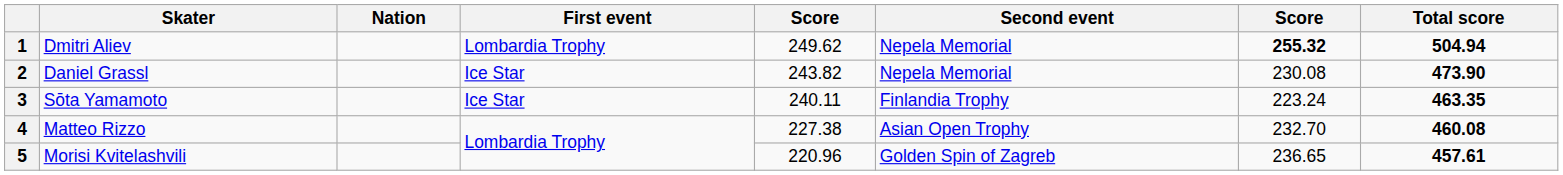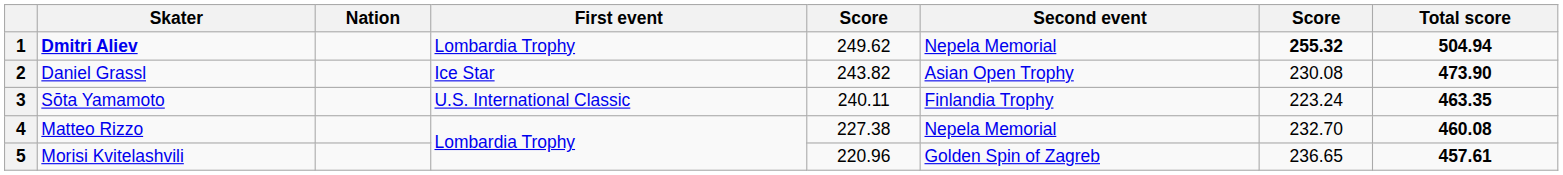 <table class="wikitable unsortable" style="text-align:left; width:90%">
 <tr>
 <th scope="col"></th>
 <th scope="col">Skater</th>
 <th scope="col">Nation</th>
 <th scope="col">First event</th>
 <th scope="col">Score</th>
 <th scope="col">Second event</th>
 <th scope="col">Score</th>
 <th scope="col">Total score</th>
 </tr>
 <tr>
 <th scope="row">1</th>
-<td><a href='#'>Dmitri Aliev</a></td>
+<td><strong><a href='#'>Dmitri Aliev</a></strong></td>
 <td></td>
 <td><a href='#'>Lombardia Trophy</a></td>
 <td style="text-align:center">249.62</td>
 <td><a href='#'>Nepela Memorial</a></td>
 <td style="text-align:center"><strong>255.32</strong></td>
 <td style="text-align:center"><strong>504.94</strong></td>
 </tr>
 <tr>
 <th scope="row">2</th>
 <td><a href='#'>Daniel Grassl</a></td>
 <td></td>
 <td><a href='#'>Ice Star</a></td>
 <td style="text-align:center">243.82</td>
-<td><a href='#'>Nepela Memorial</a></td>
+<td><a href='#'>Asian Open Trophy</a></td>
 <td style="text-align:center">230.08</td>
 <td style="text-align:center"><strong>473.90</strong></td>
 </tr>
 <tr>
 <th scope="row">3</th>
 <td><a href='#'>Sōta Yamamoto</a></td>
 <td></td>
-<td><a href='#'>Ice Star</a></td>
+<td><a href='#'>U.S. International Classic</a></td>
 <td style="text-align:center">240.11</td>
 <td><a href='#'>Finlandia Trophy</a></td>
 <td style="text-align:center">223.24</td>
 <td style="text-align:center"><strong>463.35</strong></td>
 </tr>
 <tr>
 <th scope="row">4</th>
 <td><a href='#'>Matteo Rizzo</a></td>
 <td></td>
 <td rowspan="2"><a href='#'>Lombardia Trophy</a></td>
 <td style="text-align:center">227.38</td>
-<td><a href='#'>Asian Open Trophy</a></td>
+<td><a href='#'>Nepela Memorial</a></td>
 <td style="text-align:center">232.70</td>
 <td style="text-align:center"><strong>460.08</strong></td>
 </tr>
 <tr>
 <th scope="row">5</th>
 <td><a href='#'>Morisi Kvitelashvili</a></td>
 <td></td>
 <td style="text-align:center">220.96</td>
 <td><a href='#'>Golden Spin of Zagreb</a></td>
 <td style="text-align:center">236.65</td>
 <td style="text-align:center"><strong>457.61</strong></td>
 </tr>
 </table>
